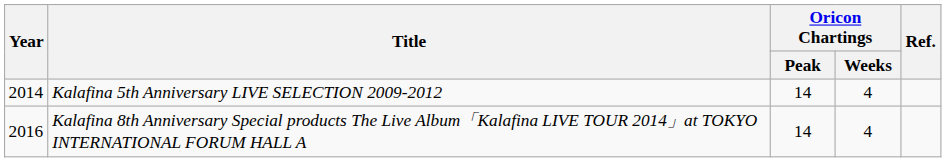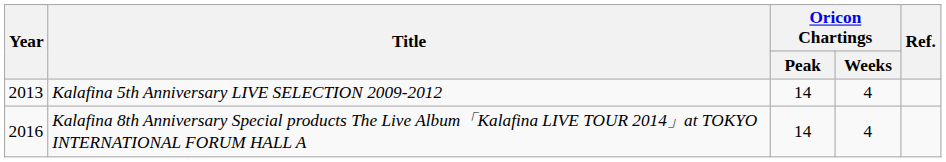 <table class="wikitable">
 <tr>
 <th rowspan="2" width="33">Year</th>
 <th rowspan="2">Title</th>
 <th colspan="2" width="106"><a href='#'>Oricon</a> Chartings</th>
 <th rowspan="2" width="30">Ref.</th>
 </tr>
 <tr>
 <th width="53">Peak</th>
 <th width="53">Weeks</th>
 </tr>
 <tr>
-<td>2014</td>
+<td>2013</td>
 <td><em>Kalafina 5th Anniversary LIVE SELECTION 2009-2012</em></td>
 <td align="center">14</td>
 <td align="center">4</td>
 <td align="center"></td>
 </tr>
 <tr>
 <td>2016</td>
 <td><em>Kalafina 8th Anniversary Special products The Live Album「Kalafina LIVE TOUR 2014」at TOKYO INTERNATIONAL FORUM HALL A</em></td>
 <td align="center">14</td>
 <td align="center">4</td>
 <td align="center"></td>
 </tr>
 </table>
